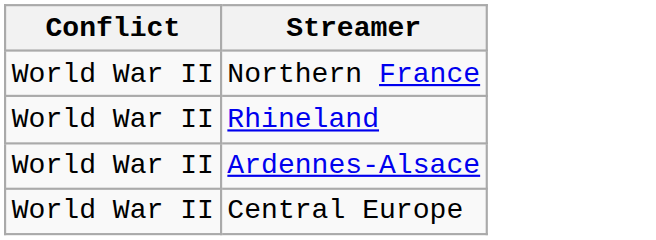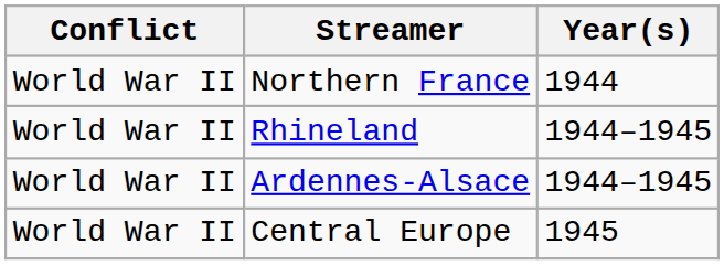 <table class="wikitable" style="float:left;">
 <tr style="background:#efefef;">
 <th>Conflict</th>
 <th>Streamer</th>
+<th>Year(s)</th>
 </tr>
 <tr>
 <td>World War II</td>
 <td>Northern <a href='#'>France</a></td>
+<td>1944</td>
 </tr>
 <tr>
 <td>World War II</td>
 <td><a href='#'>Rhineland</a></td>
+<td>1944–1945</td>
 </tr>
 <tr>
 <td>World War II</td>
 <td><a href='#'>Ardennes-Alsace</a></td>
+<td>1944–1945</td>
 </tr>
 <tr>
 <td>World War II</td>
 <td>Central Europe</td>
+<td>1945</td>
 </tr>
 </table>
